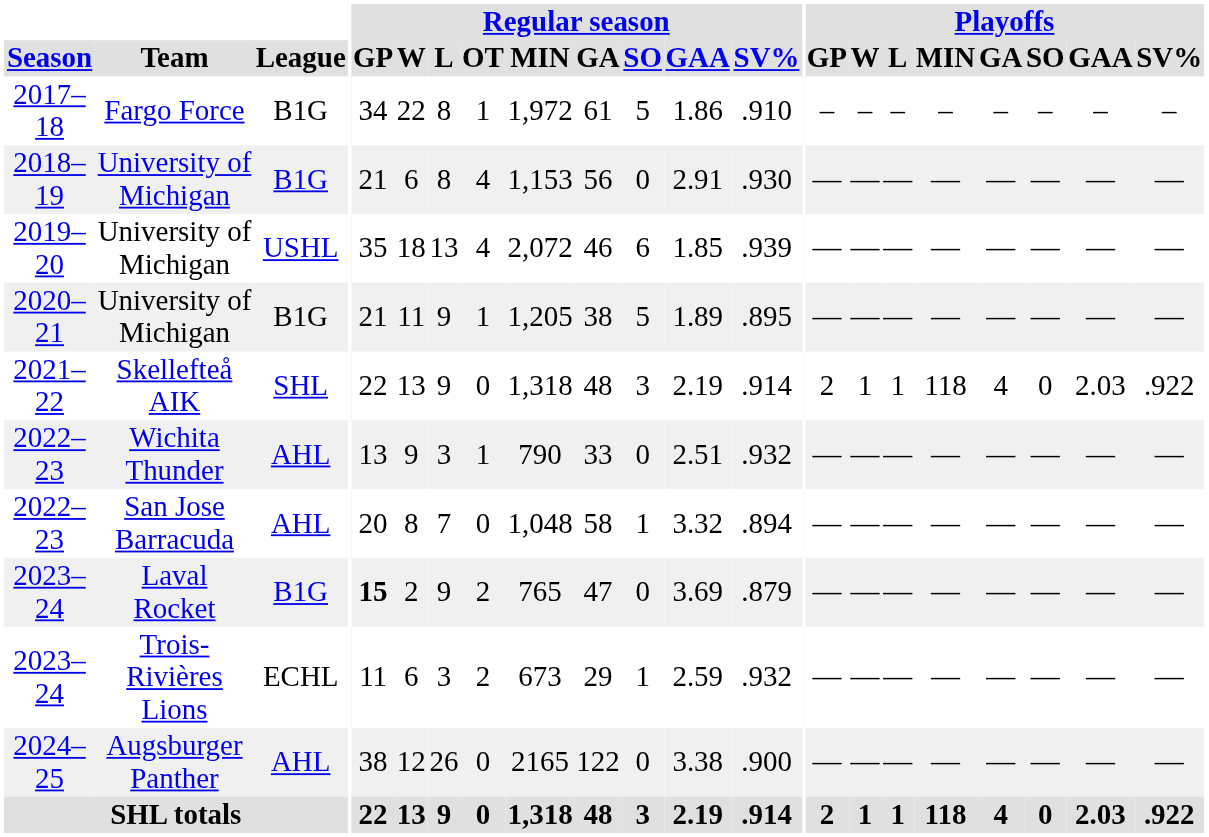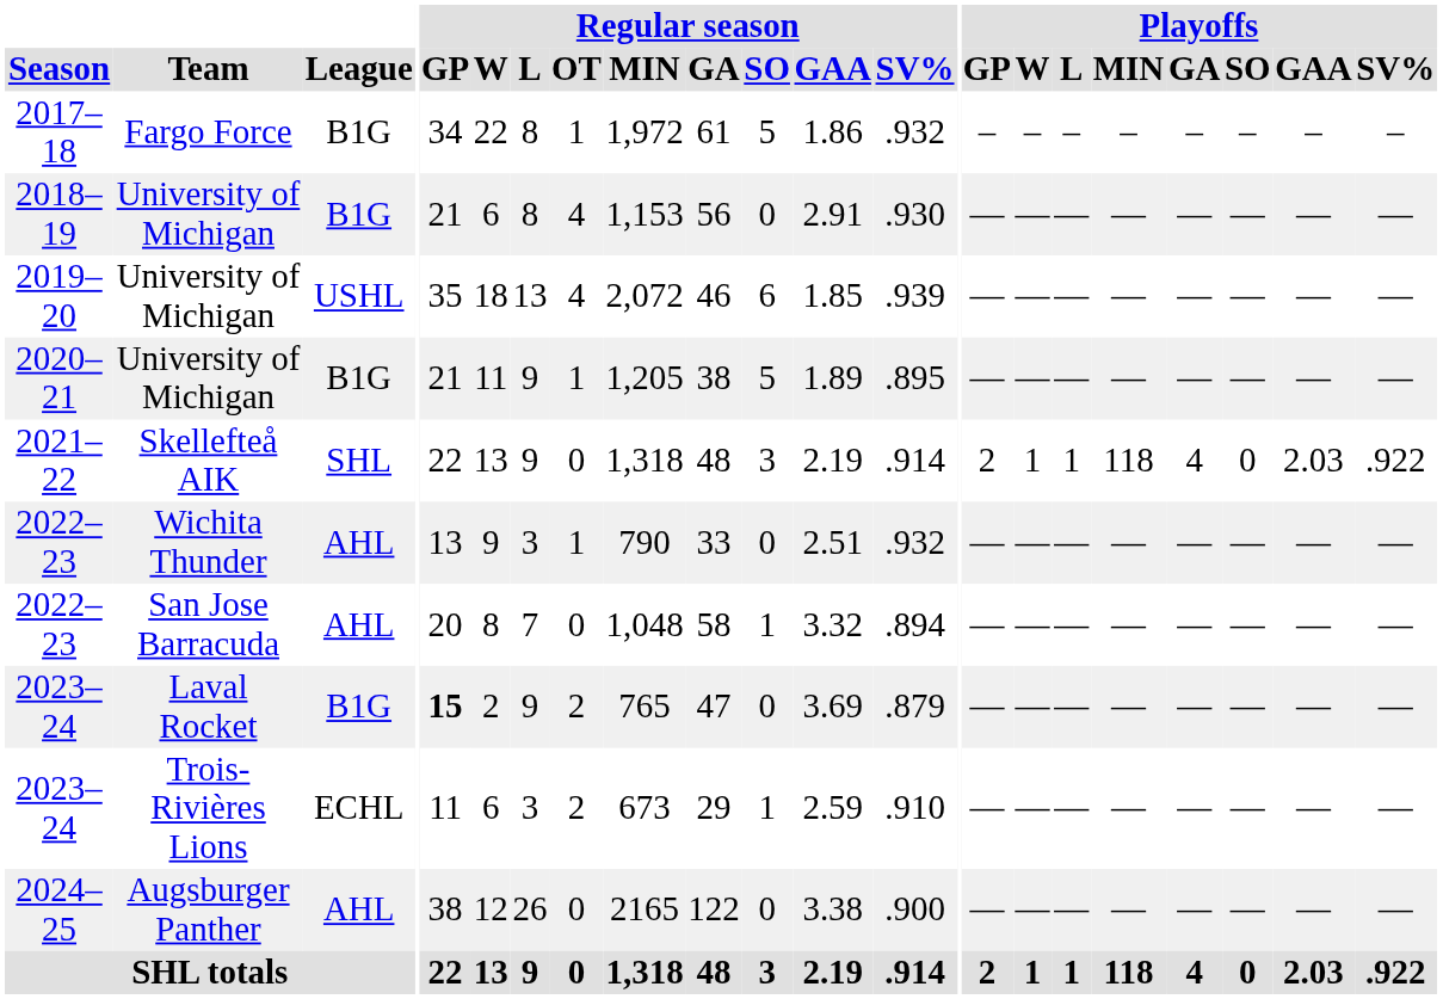 <table border="0" cellpadding="1" cellspacing="0" style="text-align:center; width:75%">
 <tr bgcolor="#e0e0e0">
 <th colspan="3" bgcolor="#ffffff"></th>
 <th rowspan="99" bgcolor="#ffffff"></th>
 <th colspan="9" bgcolor="#e0e0e0"><a href='#'>Regular season</a></th>
 <th rowspan="99" bgcolor="#ffffff"></th>
 <th colspan="8" bgcolor="#e0e0e0"><a href='#'>Playoffs</a></th>
 </tr>
 <tr bgcolor="#e0e0e0">
 <th><a href='#'>Season</a></th>
 <th>Team</th>
 <th>League</th>
 <th>GP</th>
 <th>W</th>
 <th>L</th>
 <th>OT</th>
 <th>MIN</th>
 <th>GA</th>
 <th><a href='#'>SO</a></th>
 <th><a href='#'>GAA</a></th>
 <th><a href='#'>SV%</a></th>
 <th>GP</th>
 <th>W</th>
 <th>L</th>
 <th>MIN</th>
 <th>GA</th>
 <th>SO</th>
 <th>GAA</th>
 <th>SV%</th>
 </tr>
 <tr>
 <td><a href='#'>2017–18</a></td>
 <td><a href='#'>Fargo Force</a></td>
 <td>B1G</td>
 <td>34</td>
 <td>22</td>
 <td>8</td>
 <td>1</td>
 <td>1,972</td>
 <td>61</td>
 <td>5</td>
 <td>1.86</td>
-<td>.910</td>
+<td>.932</td>
 <td>–</td>
 <td>–</td>
 <td>–</td>
 <td>–</td>
 <td –>–</td>
 <td>–</td>
 <td>–</td>
 <td>–</td>
 </tr>
 <tr bgcolor="#f0f0f0">
 <td><a href='#'>2018–19</a></td>
 <td><a href='#'>University of Michigan</a></td>
 <td><a href='#'>B1G</a></td>
 <td>21</td>
 <td>6</td>
 <td>8</td>
 <td>4</td>
 <td>1,153</td>
 <td>56</td>
 <td>0</td>
 <td>2.91</td>
 <td>.930</td>
 <td>—</td>
 <td>—</td>
 <td>—</td>
 <td>—</td>
 <td>—</td>
 <td>—</td>
 <td>—</td>
 <td>—</td>
 </tr>
 <tr>
 <td><a href='#'>2019–20</a></td>
 <td>University of Michigan</td>
 <td><a href='#'>USHL</a></td>
 <td>35</td>
 <td>18</td>
 <td>13</td>
 <td>4</td>
 <td>2,072</td>
 <td>46</td>
 <td>6</td>
 <td>1.85</td>
 <td>.939</td>
 <td>—</td>
 <td>—</td>
 <td>—</td>
 <td>—</td>
 <td>—</td>
 <td>—</td>
 <td>—</td>
 <td>—</td>
 </tr>
 <tr bgcolor="#f0f0f0">
 <td><a href='#'>2020–21</a></td>
 <td>University of Michigan</td>
 <td>B1G</td>
 <td>21</td>
 <td>11</td>
 <td>9</td>
 <td>1</td>
 <td>1,205</td>
 <td>38</td>
 <td>5</td>
 <td>1.89</td>
 <td>.895</td>
 <td>—</td>
 <td>—</td>
 <td>—</td>
 <td>—</td>
 <td>—</td>
 <td>—</td>
 <td>—</td>
 <td>—</td>
 </tr>
 <tr>
 <td><a href='#'>2021–22</a></td>
 <td><a href='#'>Skellefteå AIK</a></td>
 <td><a href='#'>SHL</a></td>
 <td>22</td>
 <td>13</td>
 <td>9</td>
 <td>0</td>
 <td>1,318</td>
 <td>48</td>
 <td>3</td>
 <td>2.19</td>
 <td>.914</td>
 <td>2</td>
 <td>1</td>
 <td>1</td>
 <td>118</td>
 <td>4</td>
 <td>0</td>
 <td>2.03</td>
 <td>.922</td>
 </tr>
 <tr bgcolor="#f0f0f0">
 <td><a href='#'>2022–23</a></td>
 <td><a href='#'>Wichita Thunder</a></td>
 <td><a href='#'>AHL</a></td>
 <td>13</td>
 <td>9</td>
 <td>3</td>
 <td>1</td>
 <td>790</td>
 <td>33</td>
 <td>0</td>
 <td>2.51</td>
 <td>.932</td>
 <td>—</td>
 <td>—</td>
 <td>—</td>
 <td>—</td>
 <td>—</td>
 <td>—</td>
 <td>—</td>
 <td>—</td>
 </tr>
 <tr>
 <td><a href='#'>2022–23</a></td>
 <td><a href='#'>San Jose Barracuda</a></td>
 <td><a href='#'>AHL</a></td>
 <td>20</td>
 <td>8</td>
 <td>7</td>
 <td>0</td>
 <td>1,048</td>
 <td>58</td>
 <td>1</td>
 <td>3.32</td>
 <td>.894</td>
 <td>—</td>
 <td>—</td>
 <td>—</td>
 <td>—</td>
 <td>—</td>
 <td>—</td>
 <td>—</td>
 <td>—</td>
 </tr>
 <tr bgcolor="#f0f0f0">
 <td><a href='#'>2023–24</a></td>
 <td><a href='#'>Laval Rocket</a></td>
 <td><a href='#'>B1G</a></td>
 <td><strong>15</strong></td>
 <td>2</td>
 <td>9</td>
 <td>2</td>
 <td>765</td>
 <td>47</td>
 <td>0</td>
 <td>3.69</td>
 <td>.879</td>
 <td>—</td>
 <td>—</td>
 <td>—</td>
 <td>—</td>
 <td>—</td>
 <td>—</td>
 <td>—</td>
 <td>—</td>
 </tr>
 <tr>
 <td><a href='#'>2023–24</a></td>
 <td><a href='#'>Trois-Rivières Lions</a></td>
 <td>ECHL</td>
 <td>11</td>
 <td>6</td>
 <td>3</td>
 <td>2</td>
 <td>673</td>
 <td>29</td>
 <td>1</td>
 <td>2.59</td>
-<td>.932</td>
+<td>.910</td>
 <td>—</td>
 <td>—</td>
 <td>—</td>
 <td>—</td>
 <td>—</td>
 <td>—</td>
 <td>—</td>
 <td>—</td>
 </tr>
 <tr bgcolor="#f0f0f0">
 <td><a href='#'>2024–25</a></td>
 <td><a href='#'>Augsburger Panther</a></td>
 <td><a href='#'>AHL</a></td>
 <td>38</td>
 <td>12</td>
 <td>26</td>
 <td>0</td>
 <td>2165</td>
 <td>122</td>
 <td>0</td>
 <td>3.38</td>
 <td>.900</td>
 <td>—</td>
 <td>—</td>
 <td>—</td>
 <td>—</td>
 <td>—</td>
 <td>—</td>
 <td>—</td>
 <td>—</td>
 </tr>
 <tr bgcolor="#e0e0e0">
 <th colspan="3">SHL totals</th>
 <th>22</th>
 <th>13</th>
 <th>9</th>
 <th>0</th>
 <th>1,318</th>
 <th>48</th>
 <th>3</th>
 <th>2.19</th>
 <th>.914</th>
 <th>2</th>
 <th>1</th>
 <th>1</th>
 <th>118</th>
 <th>4</th>
 <th>0</th>
 <th>2.03</th>
 <th>.922</th>
 </tr>
 </table>
